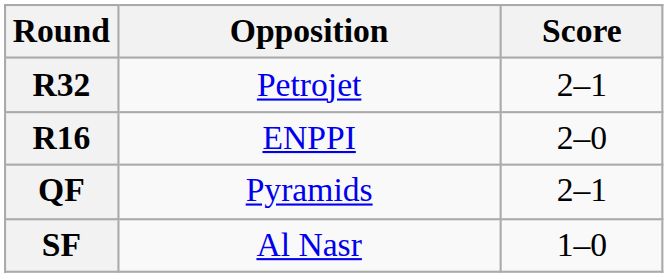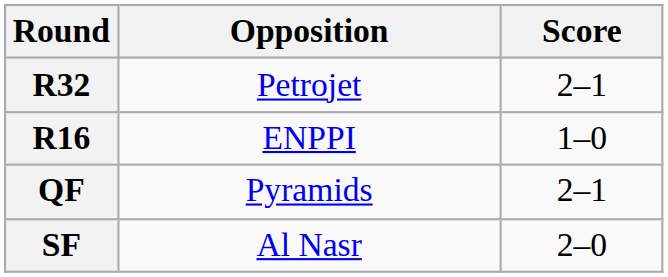 <table class="wikitable plainrowheaders" style="text-align:center;margin:0">
 <tr>
 <th scope="col" style="width:25px">Round</th>
 <th scope="col" style="width:175px">Opposition</th>
 <th scope="col" style="width:70px">Score</th>
 </tr>
 <tr>
 <th scope=row style="text-align:center">R32</th>
 <td><a href='#'>Petrojet</a></td>
 <td>2–1</td>
 </tr>
 <tr>
 <th scope=row style="text-align:center">R16</th>
 <td><a href='#'>ENPPI</a></td>
-<td>2–0</td>
+<td>1–0</td>
 </tr>
 <tr>
 <th scope=row style="text-align:center">QF</th>
 <td><a href='#'>Pyramids</a></td>
 <td>2–1</td>
 </tr>
 <tr>
 <th scope=row style="text-align:center">SF</th>
 <td><a href='#'>Al Nasr</a></td>
-<td>1–0</td>
+<td>2–0</td>
 </tr>
 </table>
